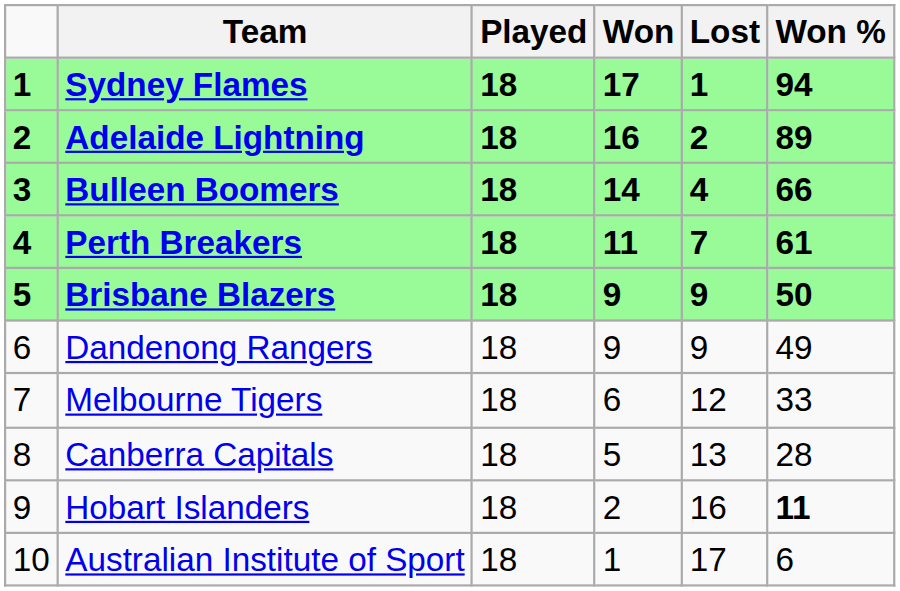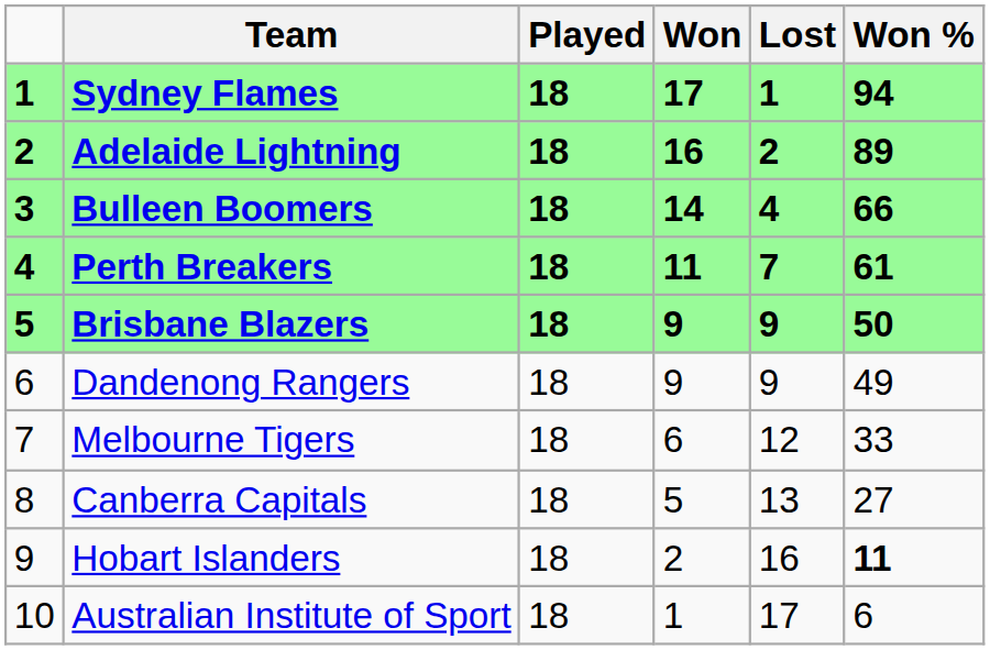 <table class="wikitable" style="font-size:95%;">
 <tr>
 <td></td>
 <th align=center><strong>Team</strong></th>
 <th align=center><strong>Played</strong></th>
 <th align=center><strong>Won</strong></th>
 <th align=center><strong>Lost</strong></th>
 <th align=center><strong>Won %</strong></th>
 </tr>
 <tr>
 <td bgcolor="#98FB98"><strong>1</strong></td>
 <td bgcolor="#98FB98"><strong><a href='#'>Sydney Flames</a></strong></td>
 <td bgcolor="#98FB98"><strong>18</strong></td>
 <td bgcolor="#98FB98"><strong>17</strong></td>
 <td bgcolor="#98FB98"><strong>1</strong></td>
 <td bgcolor="#98FB98"><strong>94</strong></td>
 </tr>
 <tr>
 <td bgcolor="#98FB98"><strong>2</strong></td>
 <td bgcolor="#98FB98"><strong><a href='#'>Adelaide Lightning</a></strong></td>
 <td bgcolor="#98FB98"><strong>18</strong></td>
 <td bgcolor="#98FB98"><strong>16</strong></td>
 <td bgcolor="#98FB98"><strong>2</strong></td>
 <td bgcolor="#98FB98"><strong>89</strong></td>
 </tr>
 <tr>
 <td bgcolor="#98FB98"><strong>3</strong></td>
 <td bgcolor="#98FB98"><strong><a href='#'>Bulleen Boomers</a></strong></td>
 <td bgcolor="#98FB98"><strong>18</strong></td>
 <td bgcolor="#98FB98"><strong>14</strong></td>
 <td bgcolor="#98FB98"><strong>4</strong></td>
 <td bgcolor="#98FB98"><strong>66</strong></td>
 </tr>
 <tr>
 <td bgcolor="#98FB98"><strong>4</strong></td>
 <td bgcolor="#98FB98"><strong><a href='#'>Perth Breakers</a></strong></td>
 <td bgcolor="#98FB98"><strong>18</strong></td>
 <td bgcolor="#98FB98"><strong>11</strong></td>
 <td bgcolor="#98FB98"><strong>7</strong></td>
 <td bgcolor="#98FB98"><strong>61</strong></td>
 </tr>
 <tr>
 <td bgcolor="#98FB98"><strong>5</strong></td>
 <td bgcolor="#98FB98"><strong><a href='#'>Brisbane Blazers</a></strong></td>
 <td bgcolor="#98FB98"><strong>18</strong></td>
 <td bgcolor="#98FB98"><strong>9</strong></td>
 <td bgcolor="#98FB98"><strong>9</strong></td>
 <td bgcolor="#98FB98"><strong>50</strong></td>
 </tr>
 <tr>
 <td>6</td>
 <td><a href='#'>Dandenong Rangers</a></td>
 <td>18</td>
 <td>9</td>
 <td>9</td>
 <td>49</td>
 </tr>
 <tr>
 <td>7</td>
 <td><a href='#'>Melbourne Tigers</a></td>
 <td>18</td>
 <td>6</td>
 <td>12</td>
 <td>33</td>
 </tr>
 <tr>
 <td>8</td>
 <td><a href='#'>Canberra Capitals</a></td>
 <td>18</td>
 <td>5</td>
 <td>13</td>
-<td>28</td>
+<td>27</td>
 </tr>
 <tr>
 <td>9</td>
 <td><a href='#'>Hobart Islanders</a></td>
 <td>18</td>
 <td>2</td>
 <td>16</td>
 <td><strong>11</strong></td>
 </tr>
 <tr>
 <td>10</td>
 <td><a href='#'>Australian Institute of Sport</a></td>
 <td>18</td>
 <td>1</td>
 <td>17</td>
 <td>6</td>
 </tr>
 </table>
